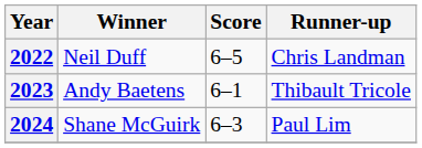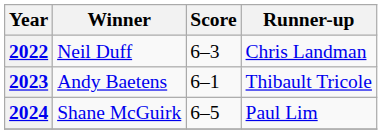 <table class="wikitable sortable">
 <tr>
 <th>Year</th>
 <th>Winner</th>
 <th>Score</th>
 <th>Runner-up</th>
 </tr>
 <tr>
 <th scope="row"><a href='#'>2022</a></th>
 <td> <a href='#'>Neil Duff</a></td>
-<td>6–5</td>
+<td>6–3</td>
 <td> <a href='#'>Chris Landman</a></td>
 </tr>
 <tr>
 <th scope="row"><a href='#'>2023</a></th>
 <td> <a href='#'>Andy Baetens</a></td>
 <td>6–1</td>
 <td> <a href='#'>Thibault Tricole</a></td>
 </tr>
 <tr>
 <th scope="row"><a href='#'>2024</a></th>
 <td> <a href='#'>Shane McGuirk</a></td>
-<td>6–3</td>
+<td>6–5</td>
 <td> <a href='#'>Paul Lim</a></td>
 </tr>
 <tr>
 </tr>
 </table>
